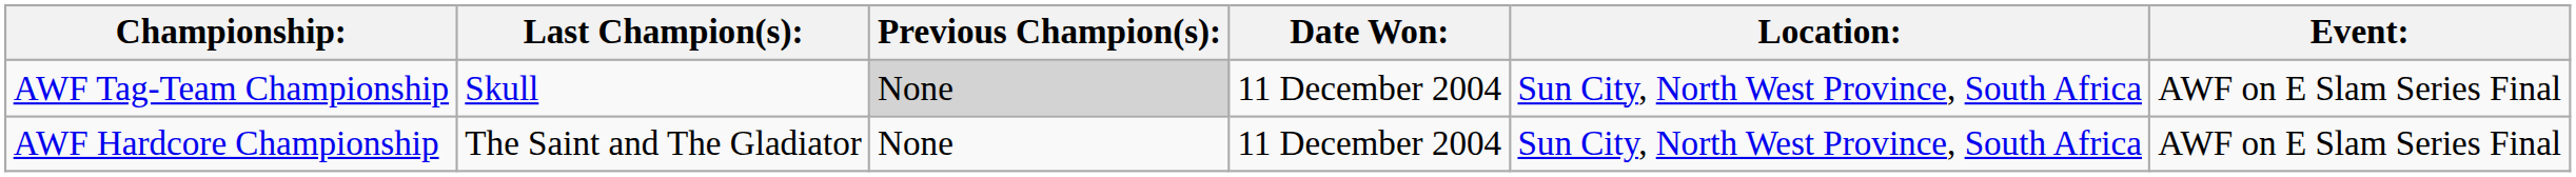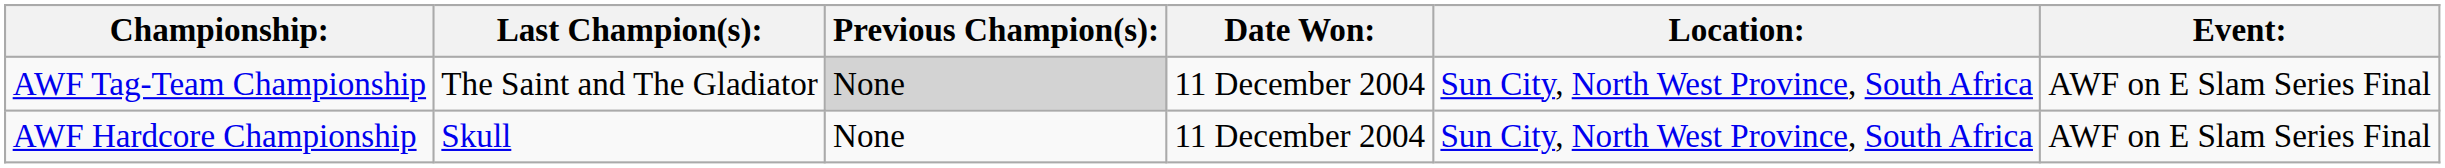 <table class="wikitable">
 <tr>
 <th>Championship:</th>
 <th>Last Champion(s):</th>
 <th>Previous Champion(s):</th>
 <th>Date Won:</th>
 <th>Location:</th>
 <th>Event:</th>
 </tr>
 <tr>
 <td><a href='#'>AWF Tag-Team Championship</a></td>
-<td><a href='#'>Skull</a></td>
+<td>The Saint and The Gladiator</td>
 <td style="background: lightgrey;">None</td>
 <td>11 December 2004</td>
 <td><a href='#'>Sun City</a>, <a href='#'>North West Province</a>, <a href='#'>South Africa</a></td>
 <td>AWF on E Slam Series Final</td>
 </tr>
 <tr>
 <td><a href='#'>AWF Hardcore Championship</a></td>
-<td>The Saint and The Gladiator</td>
+<td><a href='#'>Skull</a></td>
 <td>None</td>
 <td>11 December 2004</td>
 <td><a href='#'>Sun City</a>, <a href='#'>North West Province</a>, <a href='#'>South Africa</a></td>
 <td>AWF on E Slam Series Final</td>
 </tr>
 </table>
